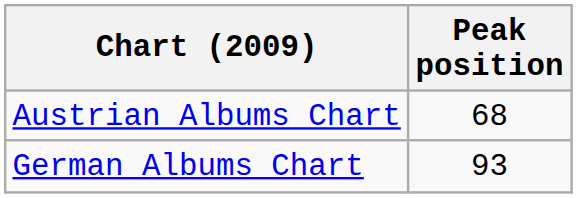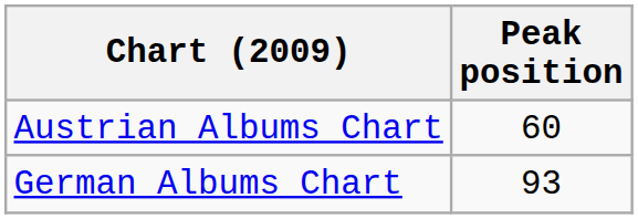 <table class="wikitable sortable">
 <tr>
 <th>Chart (2009)</th>
 <th>Peak<br>position</th>
 </tr>
 <tr>
 <td><a href='#'>Austrian Albums Chart</a></td>
-<td style="text-align:center;">68</td>
+<td style="text-align:center;">60</td>
 </tr>
 <tr>
 <td><a href='#'>German Albums Chart</a></td>
 <td style="text-align:center;">93</td>
 </tr>
 </table>
